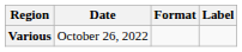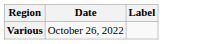 <table class="wikitable plainrowheaders">
 <tr>
 <th>Region</th>
 <th>Date</th>
-<th>Format</th>
 <th>Label</th>
 </tr>
 <tr>
 <th scope="row">Various</th>
 <td>October 26, 2022</td>
 <td></td>
-<td></td>
 </tr>
 </table>
